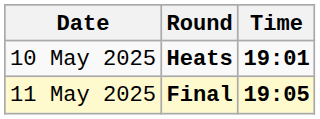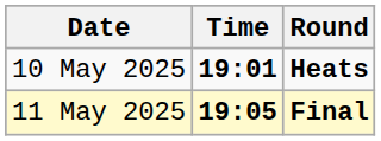 <table class="wikitable">
 <tr>
 <th>Date</th>
+<th>Time</th>
 <th>Round</th>
-<th>Time</th>
 </tr>
 <tr>
 <td>10 May 2025</td>
+<td><strong>19:01</strong></td>
 <td><strong>Heats</strong></td>
-<td><strong>19:01</strong></td>
 </tr>
 <tr style="background:lemonchiffon">
 <td>11 May 2025</td>
+<td><strong>19:05</strong></td>
 <td><strong>Final</strong></td>
-<td><strong>19:05</strong></td>
 </tr>
 </table>
